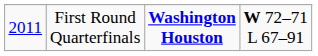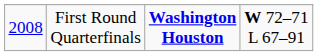 <table class="wikitable">
 <tr align="center">
 </tr>
 <tr align="center">
-<td><a href='#'>2011</a></td>
+<td><a href='#'>2008</a></td>
 <td>First Round<br>Quarterfinals</td>
 <td><strong><a href='#'>Washington</a><br><a href='#'>Houston</a></strong></td>
 <td><strong>W</strong> 72–71<br>L 67–91</td>
 </tr>
 </table>
